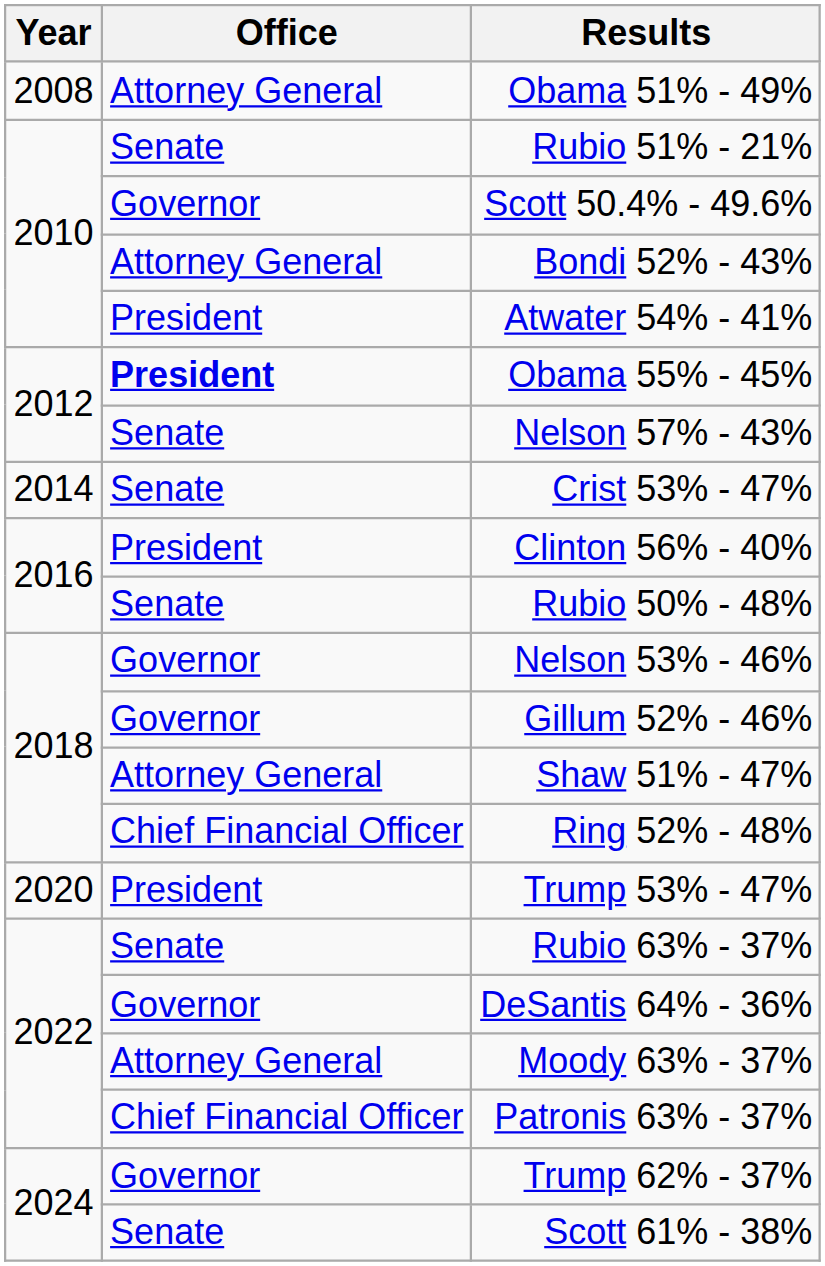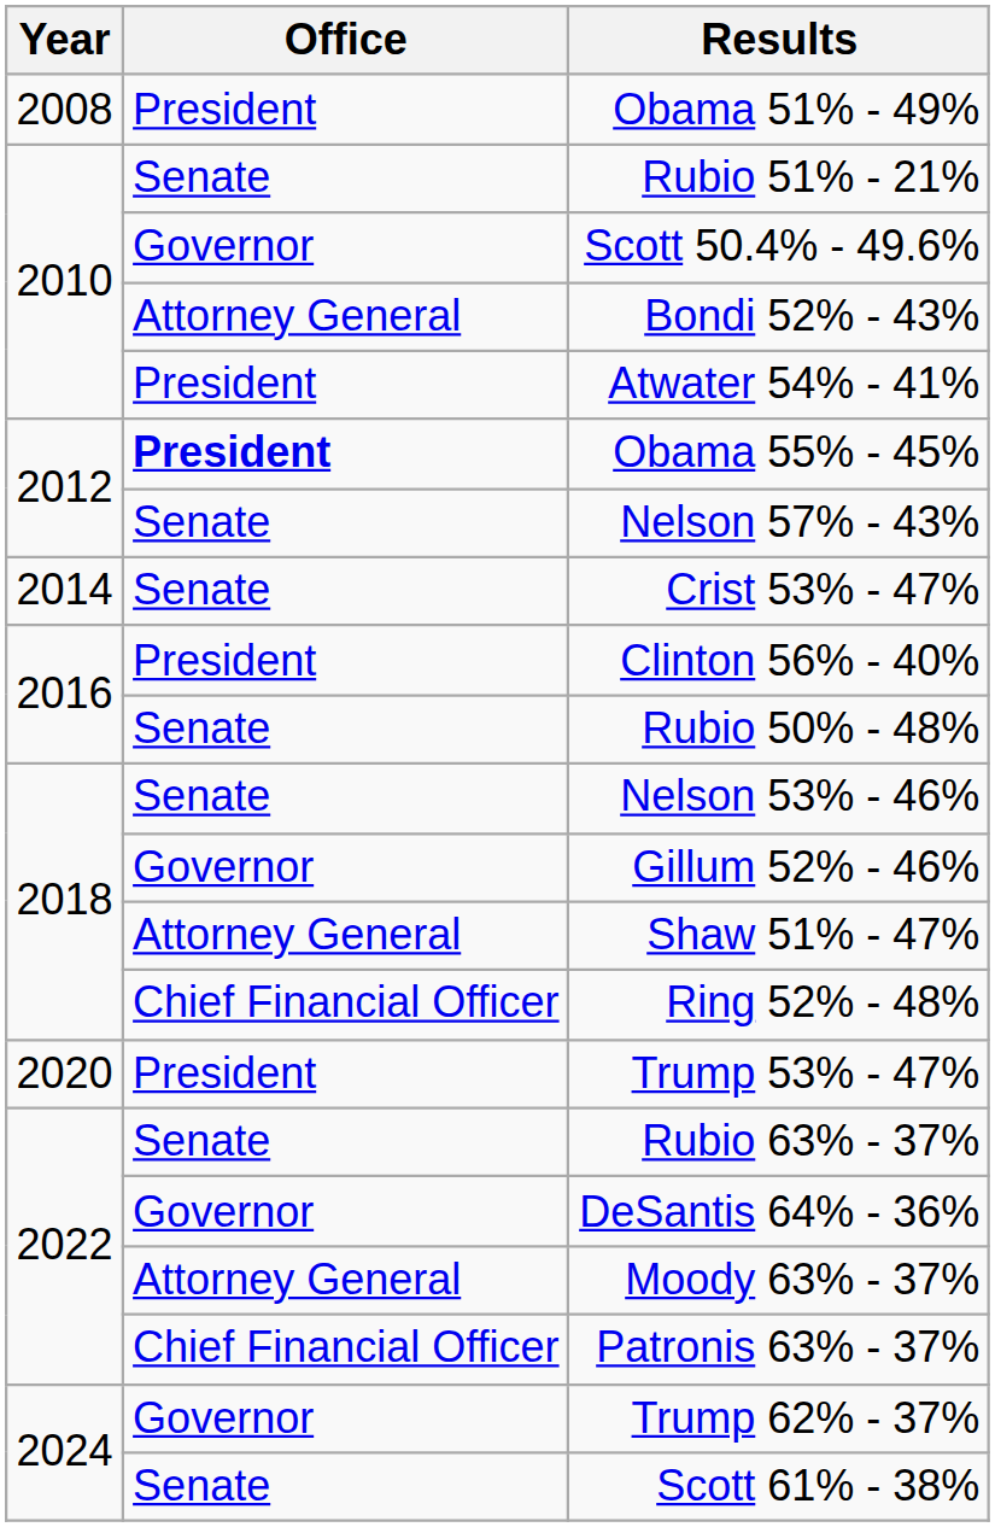 <table class=wikitable>
 <tr>
 <th>Year</th>
 <th>Office</th>
 <th>Results</th>
 </tr>
 <tr>
 <td>2008</td>
-<td><a href='#'>Attorney General</a></td>
+<td><a href='#'>President</a></td>
 <td align="right" ><a href='#'>Obama</a> 51% - 49%</td>
 </tr>
 <tr>
 <td rowspan=4>2010</td>
 <td><a href='#'>Senate</a></td>
 <td align="right" ><a href='#'>Rubio</a> 51% - 21%</td>
 </tr>
 <tr>
 <td><a href='#'>Governor</a></td>
 <td align="right" ><a href='#'>Scott</a> 50.4% - 49.6%</td>
 </tr>
 <tr>
 <td><a href='#'>Attorney General</a></td>
 <td align="right" ><a href='#'>Bondi</a> 52% - 43%</td>
 </tr>
 <tr>
 <td><a href='#'>President</a></td>
 <td align="right" ><a href='#'>Atwater</a> 54% - 41%</td>
 </tr>
 <tr>
 <td rowspan=2>2012</td>
 <td><strong><a href='#'>President</a></strong></td>
 <td align="right" ><a href='#'>Obama</a> 55% - 45%</td>
 </tr>
 <tr>
 <td><a href='#'>Senate</a></td>
 <td align="right" ><a href='#'>Nelson</a> 57% - 43%</td>
 </tr>
 <tr>
 <td>2014</td>
 <td><a href='#'>Senate</a></td>
 <td align="right" ><a href='#'>Crist</a> 53% - 47%</td>
 </tr>
 <tr>
 <td rowspan=2>2016</td>
 <td><a href='#'>President</a></td>
 <td align="right" ><a href='#'>Clinton</a> 56% - 40%</td>
 </tr>
 <tr>
 <td><a href='#'>Senate</a></td>
 <td align="right" ><a href='#'>Rubio</a> 50% - 48%</td>
 </tr>
 <tr>
 <td rowspan=4>2018</td>
-<td><a href='#'>Governor</a></td>
+<td><a href='#'>Senate</a></td>
 <td align="right" ><a href='#'>Nelson</a> 53% - 46%</td>
 </tr>
 <tr>
 <td><a href='#'>Governor</a></td>
 <td align="right" ><a href='#'>Gillum</a> 52% - 46%</td>
 </tr>
 <tr>
 <td><a href='#'>Attorney General</a></td>
 <td align="right" ><a href='#'>Shaw</a> 51% - 47%</td>
 </tr>
 <tr>
 <td><a href='#'>Chief Financial Officer</a></td>
 <td align="right" ><a href='#'>Ring</a> 52% - 48%</td>
 </tr>
 <tr>
 <td>2020</td>
 <td><a href='#'>President</a></td>
 <td align="right" ><a href='#'>Trump</a> 53% - 47%</td>
 </tr>
 <tr>
 <td rowspan=4>2022</td>
 <td><a href='#'>Senate</a></td>
 <td align="right" ><a href='#'>Rubio</a> 63% - 37%</td>
 </tr>
 <tr>
 <td><a href='#'>Governor</a></td>
 <td align="right" ><a href='#'>DeSantis</a> 64% - 36%</td>
 </tr>
 <tr>
 <td><a href='#'>Attorney General</a></td>
 <td align="right" ><a href='#'>Moody</a> 63% - 37%</td>
 </tr>
 <tr>
 <td><a href='#'>Chief Financial Officer</a></td>
 <td align="right" ><a href='#'>Patronis</a> 63% - 37%</td>
 </tr>
 <tr>
 <td rowspan=2>2024</td>
 <td><a href='#'>Governor</a></td>
 <td align="right" ><a href='#'>Trump</a> 62% - 37%</td>
 </tr>
 <tr>
 <td><a href='#'>Senate</a></td>
 <td align="right" ><a href='#'>Scott</a> 61% - 38%</td>
 </tr>
 </table>
